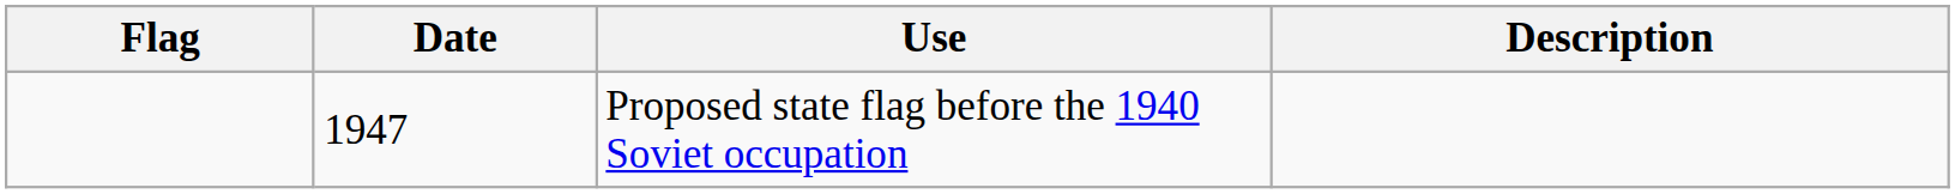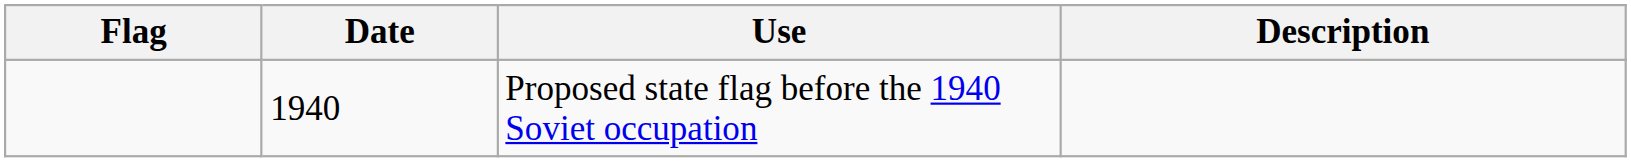 <table class="wikitable">
 <tr>
 <th style="width:110px">Flag</th>
 <th style="width:100px">Date</th>
 <th style="width:250px">Use</th>
 <th style="width:250px">Description</th>
 </tr>
 <tr>
 <td></td>
-<td>1947</td>
+<td>1940</td>
 <td>Proposed state flag before the <a href='#'>1940 Soviet occupation</a></td>
 <td></td>
 </tr>
 </table>
